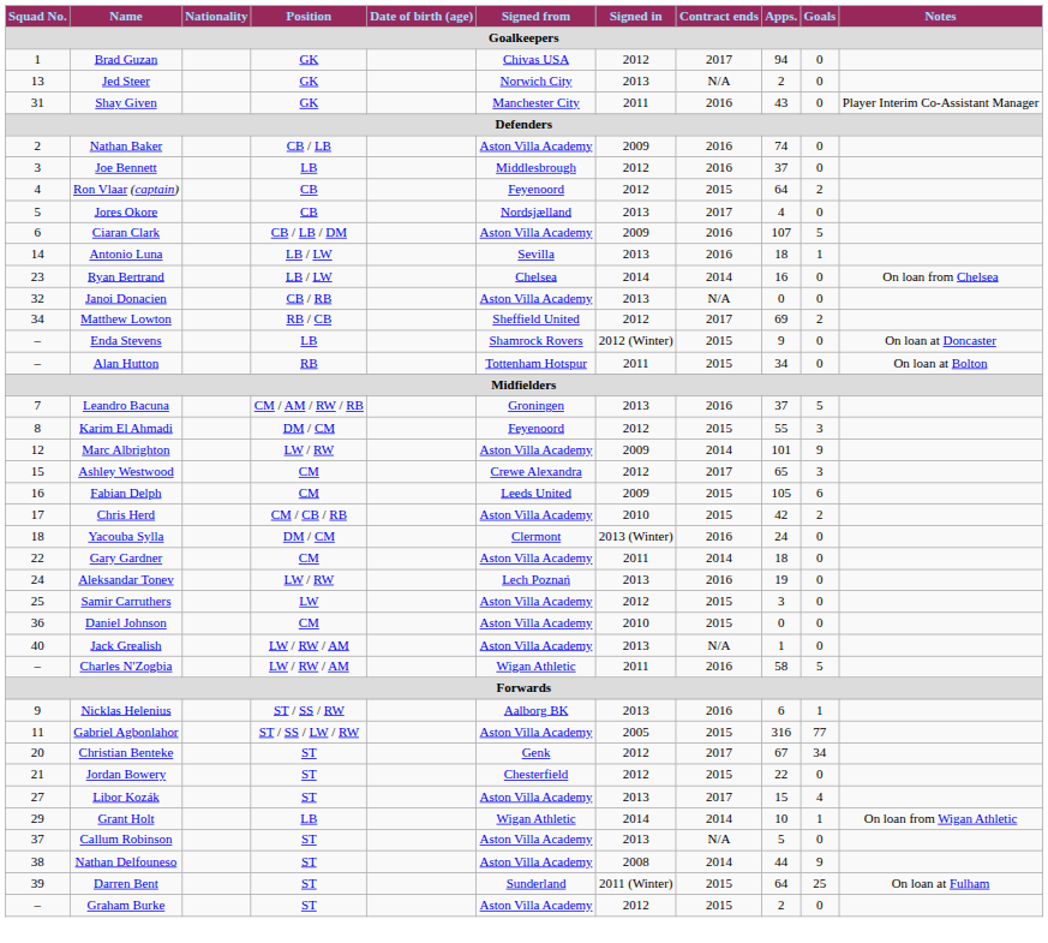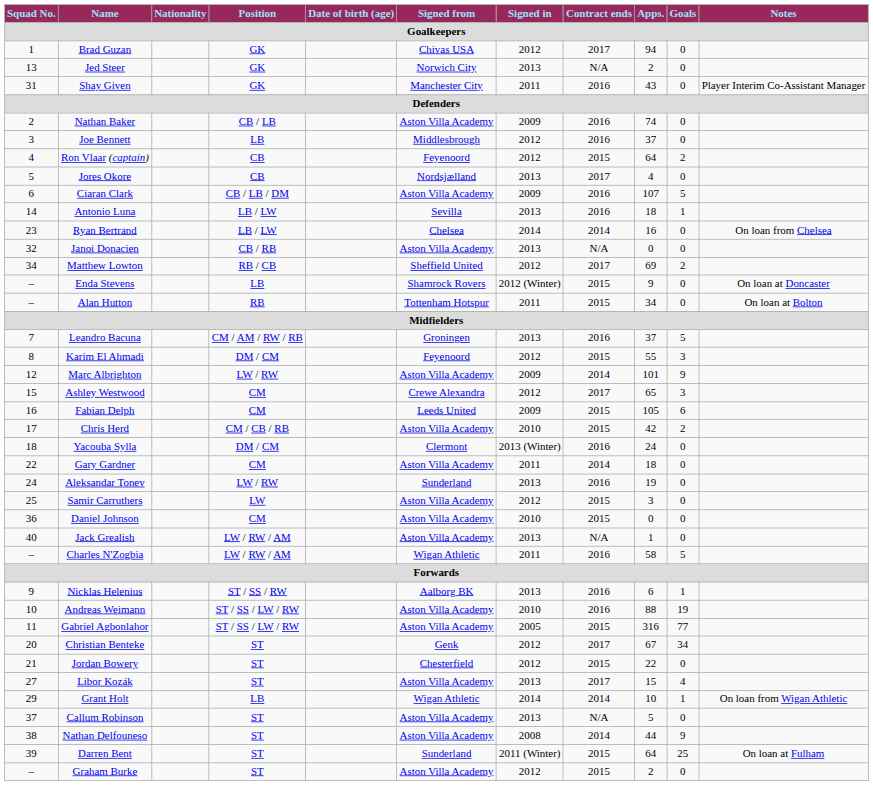 <table class="wikitable"  style="text-align:center; font-size:90%; width:90%;">
 <tr>
 <th style="background:#98285c; color:#9be1ff; text-align:center;">Squad No.</th>
 <th style="background:#98285c; color:#9be1ff; text-align:center;">Name</th>
 <th style="background:#98285c; color:#9be1ff; text-align:center;">Nationality</th>
 <th style="background:#98285c; color:#9be1ff; text-align:center;">Position</th>
 <th style="background:#98285c; color:#9be1ff; text-align:center;">Date of birth (age)</th>
 <th style="background:#98285c; color:#9be1ff; text-align:center;">Signed from</th>
 <th style="background:#98285c; color:#9be1ff; text-align:center;">Signed in</th>
 <th style="background:#98285c; color:#9be1ff; text-align:center;">Contract ends</th>
 <th style="background:#98285c; color:#9be1ff; text-align:center;">Apps.</th>
 <th style="background:#98285c; color:#9be1ff; text-align:center;">Goals</th>
 <th style="background:#98285c; color:#9be1ff; text-align:center;">Notes</th>
 </tr>
 <tr>
 <th colspan="11"  style="background:#dcdcdc; text-align:center;">Goalkeepers</th>
 </tr>
 <tr>
 <td>1</td>
 <td><a href='#'>Brad Guzan</a></td>
 <td></td>
 <td><a href='#'>GK</a></td>
 <td></td>
 <td><a href='#'>Chivas USA</a></td>
 <td>2012</td>
 <td>2017</td>
 <td>94</td>
 <td>0</td>
 <td></td>
 </tr>
 <tr>
 <td>13</td>
 <td><a href='#'>Jed Steer</a></td>
 <td></td>
 <td><a href='#'>GK</a></td>
 <td></td>
 <td><a href='#'>Norwich City</a></td>
 <td>2013</td>
 <td>N/A</td>
 <td>2</td>
 <td>0</td>
 <td></td>
 </tr>
 <tr>
 <td>31</td>
 <td><a href='#'>Shay Given</a></td>
 <td></td>
 <td><a href='#'>GK</a></td>
 <td></td>
 <td><a href='#'>Manchester City</a></td>
 <td>2011</td>
 <td>2016</td>
 <td>43</td>
 <td>0</td>
 <td>Player Interim Co-Assistant Manager</td>
 </tr>
 <tr>
 <th colspan="11"  style="background:#dcdcdc; text-align:center;">Defenders</th>
 </tr>
 <tr>
 <td>2</td>
 <td><a href='#'>Nathan Baker</a></td>
 <td></td>
 <td><a href='#'>CB</a> / <a href='#'>LB</a></td>
 <td></td>
 <td><a href='#'>Aston Villa Academy</a></td>
 <td>2009</td>
 <td>2016</td>
 <td>74</td>
 <td>0</td>
 <td></td>
 </tr>
 <tr>
 <td>3</td>
 <td><a href='#'>Joe Bennett</a></td>
 <td></td>
 <td><a href='#'>LB</a></td>
 <td></td>
 <td><a href='#'>Middlesbrough</a></td>
 <td>2012</td>
 <td>2016</td>
 <td>37</td>
 <td>0</td>
 <td></td>
 </tr>
 <tr>
 <td>4</td>
 <td><a href='#'>Ron Vlaar</a> <em>(<a href='#'>captain</a>)</em></td>
 <td></td>
 <td><a href='#'>CB</a></td>
 <td></td>
 <td><a href='#'>Feyenoord</a></td>
 <td>2012</td>
 <td>2015</td>
 <td>64</td>
 <td>2</td>
 <td></td>
 </tr>
 <tr>
 <td>5</td>
 <td><a href='#'>Jores Okore</a></td>
 <td></td>
 <td><a href='#'>CB</a></td>
 <td></td>
 <td><a href='#'>Nordsjælland</a></td>
 <td>2013</td>
 <td>2017</td>
 <td>4</td>
 <td>0</td>
 <td></td>
 </tr>
 <tr>
 <td>6</td>
 <td><a href='#'>Ciaran Clark</a></td>
 <td></td>
 <td><a href='#'>CB</a> /  <a href='#'>LB</a> / <a href='#'>DM</a></td>
 <td></td>
 <td><a href='#'>Aston Villa Academy</a></td>
 <td>2009</td>
 <td>2016</td>
 <td>107</td>
 <td>5</td>
 <td></td>
 </tr>
 <tr>
 <td>14</td>
 <td><a href='#'>Antonio Luna</a></td>
 <td></td>
 <td><a href='#'>LB</a> / <a href='#'>LW</a></td>
 <td></td>
 <td><a href='#'>Sevilla</a></td>
 <td>2013</td>
 <td>2016</td>
 <td>18</td>
 <td>1</td>
 <td></td>
 </tr>
 <tr>
 <td>23</td>
 <td><a href='#'>Ryan Bertrand</a></td>
 <td></td>
 <td><a href='#'>LB</a> / <a href='#'>LW</a></td>
 <td></td>
 <td><a href='#'>Chelsea</a></td>
 <td>2014</td>
 <td>2014</td>
 <td>16</td>
 <td>0</td>
 <td>On loan from <a href='#'>Chelsea</a></td>
 </tr>
 <tr>
 <td>32</td>
 <td><a href='#'>Janoi Donacien</a></td>
 <td></td>
 <td><a href='#'>CB</a> / <a href='#'>RB</a></td>
 <td></td>
 <td><a href='#'>Aston Villa Academy</a></td>
 <td>2013</td>
 <td>N/A</td>
 <td>0</td>
 <td>0</td>
 <td></td>
 </tr>
 <tr>
 <td>34</td>
 <td><a href='#'>Matthew Lowton</a></td>
 <td></td>
 <td><a href='#'>RB</a> / <a href='#'>CB</a></td>
 <td></td>
 <td><a href='#'>Sheffield United</a></td>
 <td>2012</td>
 <td>2017</td>
 <td>69</td>
 <td>2</td>
 <td></td>
 </tr>
 <tr>
 <td>–</td>
 <td><a href='#'>Enda Stevens</a></td>
 <td></td>
 <td><a href='#'>LB</a></td>
 <td></td>
 <td><a href='#'>Shamrock Rovers</a></td>
 <td>2012 (Winter)</td>
 <td>2015</td>
 <td>9</td>
 <td>0</td>
 <td>On loan at <a href='#'>Doncaster</a></td>
 </tr>
 <tr>
 <td>–</td>
 <td><a href='#'>Alan Hutton</a></td>
 <td></td>
 <td><a href='#'>RB</a></td>
 <td></td>
 <td><a href='#'>Tottenham Hotspur</a></td>
 <td>2011</td>
 <td>2015</td>
 <td>34</td>
 <td>0</td>
 <td>On loan at <a href='#'>Bolton</a></td>
 </tr>
 <tr>
 <th colspan="11"  style="background:#dcdcdc; text-align:center;">Midfielders</th>
 </tr>
 <tr>
 <td>7</td>
 <td><a href='#'>Leandro Bacuna</a></td>
 <td></td>
 <td><a href='#'>CM</a> / <a href='#'>AM</a> / <a href='#'>RW</a> / <a href='#'>RB</a></td>
 <td></td>
 <td><a href='#'>Groningen</a></td>
 <td>2013</td>
 <td>2016</td>
 <td>37</td>
 <td>5</td>
 <td></td>
 </tr>
 <tr>
 <td>8</td>
 <td><a href='#'>Karim El Ahmadi</a></td>
 <td></td>
 <td><a href='#'>DM</a> / <a href='#'>CM</a></td>
 <td></td>
 <td><a href='#'>Feyenoord</a></td>
 <td>2012</td>
 <td>2015</td>
 <td>55</td>
 <td>3</td>
 <td></td>
 </tr>
 <tr>
 <td>12</td>
 <td><a href='#'>Marc Albrighton</a></td>
 <td></td>
 <td><a href='#'>LW</a> / <a href='#'>RW</a></td>
 <td></td>
 <td><a href='#'>Aston Villa Academy</a></td>
 <td>2009</td>
 <td>2014</td>
 <td>101</td>
 <td>9</td>
 <td></td>
 </tr>
 <tr>
 <td>15</td>
 <td><a href='#'>Ashley Westwood</a></td>
 <td></td>
 <td><a href='#'>CM</a></td>
 <td></td>
 <td><a href='#'>Crewe Alexandra</a></td>
 <td>2012</td>
 <td>2017</td>
 <td>65</td>
 <td>3</td>
 <td></td>
 </tr>
 <tr>
 <td>16</td>
 <td><a href='#'>Fabian Delph</a></td>
 <td></td>
 <td><a href='#'>CM</a></td>
 <td></td>
 <td><a href='#'>Leeds United</a></td>
 <td>2009</td>
 <td>2015</td>
 <td>105</td>
 <td>6</td>
 <td></td>
 </tr>
 <tr>
 <td>17</td>
 <td><a href='#'>Chris Herd</a></td>
 <td></td>
 <td><a href='#'>CM</a> / <a href='#'>CB</a> / <a href='#'>RB</a></td>
 <td></td>
 <td><a href='#'>Aston Villa Academy</a></td>
 <td>2010</td>
 <td>2015</td>
 <td>42</td>
 <td>2</td>
 <td></td>
 </tr>
 <tr>
 <td>18</td>
 <td><a href='#'>Yacouba Sylla</a></td>
 <td></td>
 <td><a href='#'>DM</a> / <a href='#'>CM</a></td>
 <td></td>
 <td><a href='#'>Clermont</a></td>
 <td>2013 (Winter)</td>
 <td>2016</td>
 <td>24</td>
 <td>0</td>
 <td></td>
 </tr>
 <tr>
 <td>22</td>
 <td><a href='#'>Gary Gardner</a></td>
 <td></td>
 <td><a href='#'>CM</a></td>
 <td></td>
 <td><a href='#'>Aston Villa Academy</a></td>
 <td>2011</td>
 <td>2014</td>
 <td>18</td>
 <td>0</td>
 <td></td>
 </tr>
 <tr>
 <td>24</td>
 <td><a href='#'>Aleksandar Tonev</a></td>
 <td></td>
 <td><a href='#'>LW</a> / <a href='#'>RW</a></td>
 <td></td>
-<td><a href='#'>Lech Poznań</a></td>
+<td><a href='#'>Sunderland</a></td>
 <td>2013</td>
 <td>2016</td>
 <td>19</td>
 <td>0</td>
 <td></td>
 </tr>
 <tr>
 <td>25</td>
 <td><a href='#'>Samir Carruthers</a></td>
 <td></td>
 <td><a href='#'>LW</a></td>
 <td></td>
 <td><a href='#'>Aston Villa Academy</a></td>
 <td>2012</td>
 <td>2015</td>
 <td>3</td>
 <td>0</td>
 <td></td>
 </tr>
 <tr>
 <td>36</td>
 <td><a href='#'>Daniel Johnson</a></td>
 <td></td>
 <td><a href='#'>CM</a></td>
 <td></td>
 <td><a href='#'>Aston Villa Academy</a></td>
 <td>2010</td>
 <td>2015</td>
 <td>0</td>
 <td>0</td>
 <td></td>
 </tr>
 <tr>
 <td>40</td>
 <td><a href='#'>Jack Grealish</a></td>
 <td></td>
 <td><a href='#'>LW</a> / <a href='#'>RW</a> / <a href='#'>AM</a></td>
 <td></td>
 <td><a href='#'>Aston Villa Academy</a></td>
 <td>2013</td>
 <td>N/A</td>
 <td>1</td>
 <td>0</td>
 <td></td>
 </tr>
 <tr>
 <td>–</td>
 <td><a href='#'>Charles N'Zogbia</a></td>
 <td></td>
 <td><a href='#'>LW</a> / <a href='#'>RW</a> / <a href='#'>AM</a></td>
 <td></td>
 <td><a href='#'>Wigan Athletic</a></td>
 <td>2011</td>
 <td>2016</td>
 <td>58</td>
 <td>5</td>
 <td></td>
 </tr>
 <tr>
 <th colspan="11"  style="background:#dcdcdc; text-align:center;">Forwards</th>
 </tr>
 <tr>
 <td>9</td>
 <td><a href='#'>Nicklas Helenius</a></td>
 <td></td>
 <td><a href='#'>ST</a> / <a href='#'>SS</a> / <a href='#'>RW</a></td>
 <td></td>
 <td><a href='#'>Aalborg BK</a></td>
 <td>2013</td>
 <td>2016</td>
 <td>6</td>
 <td>1</td>
+<td></td>
+</tr>
+<tr>
+<td>10</td>
+<td><a href='#'>Andreas Weimann</a></td>
+<td></td>
+<td><a href='#'>ST</a> / <a href='#'>SS</a> / <a href='#'>LW</a> / <a href='#'>RW</a></td>
+<td></td>
+<td><a href='#'>Aston Villa Academy</a></td>
+<td>2010</td>
+<td>2016</td>
+<td>88</td>
+<td>19</td>
 <td></td>
 </tr>
 <tr>
 <td>11</td>
 <td><a href='#'>Gabriel Agbonlahor</a></td>
 <td></td>
 <td><a href='#'>ST</a> / <a href='#'>SS</a> / <a href='#'>LW</a> / <a href='#'>RW</a></td>
 <td></td>
 <td><a href='#'>Aston Villa Academy</a></td>
 <td>2005</td>
 <td>2015</td>
 <td>316</td>
 <td>77</td>
 <td></td>
 </tr>
 <tr>
 <td>20</td>
 <td><a href='#'>Christian Benteke</a></td>
 <td></td>
 <td><a href='#'>ST</a></td>
 <td></td>
 <td><a href='#'>Genk</a></td>
 <td>2012</td>
 <td>2017</td>
 <td>67</td>
 <td>34</td>
 <td></td>
 </tr>
 <tr>
 <td>21</td>
 <td><a href='#'>Jordan Bowery</a></td>
 <td></td>
 <td><a href='#'>ST</a></td>
 <td></td>
 <td><a href='#'>Chesterfield</a></td>
 <td>2012</td>
 <td>2015</td>
 <td>22</td>
 <td>0</td>
 <td></td>
 </tr>
 <tr>
 <td>27</td>
 <td><a href='#'>Libor Kozák</a></td>
 <td></td>
 <td><a href='#'>ST</a></td>
 <td></td>
 <td><a href='#'>Aston Villa Academy</a></td>
 <td>2013</td>
 <td>2017</td>
 <td>15</td>
 <td>4</td>
 <td></td>
 </tr>
 <tr>
 <td>29</td>
 <td><a href='#'>Grant Holt</a></td>
 <td></td>
 <td><a href='#'>LB</a></td>
 <td></td>
 <td><a href='#'>Wigan Athletic</a></td>
 <td>2014</td>
 <td>2014</td>
 <td>10</td>
 <td>1</td>
 <td>On loan from <a href='#'>Wigan Athletic</a></td>
 </tr>
 <tr>
 <td>37</td>
 <td><a href='#'>Callum Robinson</a></td>
 <td></td>
 <td><a href='#'>ST</a></td>
 <td></td>
 <td><a href='#'>Aston Villa Academy</a></td>
 <td>2013</td>
 <td>N/A</td>
 <td>5</td>
 <td>0</td>
 <td></td>
 </tr>
 <tr>
 <td>38</td>
 <td><a href='#'>Nathan Delfouneso</a></td>
 <td></td>
 <td><a href='#'>ST</a></td>
 <td></td>
 <td><a href='#'>Aston Villa Academy</a></td>
 <td>2008</td>
 <td>2014</td>
 <td>44</td>
 <td>9</td>
 <td></td>
 </tr>
 <tr>
 <td>39</td>
 <td><a href='#'>Darren Bent</a></td>
 <td></td>
 <td><a href='#'>ST</a></td>
 <td></td>
 <td><a href='#'>Sunderland</a></td>
 <td>2011 (Winter)</td>
 <td>2015</td>
 <td>64</td>
 <td>25</td>
 <td>On loan at <a href='#'>Fulham</a></td>
 </tr>
 <tr>
 <td>–</td>
 <td><a href='#'>Graham Burke</a></td>
 <td></td>
 <td><a href='#'>ST</a></td>
 <td></td>
 <td><a href='#'>Aston Villa Academy</a></td>
 <td>2012</td>
 <td>2015</td>
 <td>2</td>
 <td>0</td>
 <td></td>
 </tr>
 </table>
